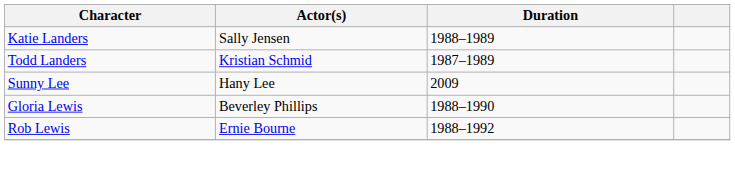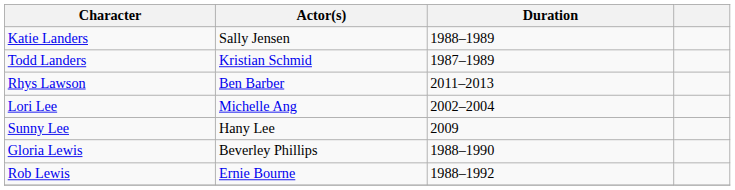 <table class="wikitable">
 <tr>
 <th scope="col" width="230">Character</th>
 <th scope="col" width="230">Actor(s)</th>
 <th scope="col" width="270">Duration</th>
 <th scope="col" width="55"></th>
 </tr>
 <tr>
 <td><a href='#'>Katie Landers</a></td>
 <td>Sally Jensen</td>
 <td>1988–1989</td>
 <td></td>
 </tr>
 <tr>
 <td><a href='#'>Todd Landers</a></td>
 <td><a href='#'>Kristian Schmid</a></td>
 <td>1987–1989</td>
+<td></td>
+</tr>
+<tr>
+<td><a href='#'>Rhys Lawson</a></td>
+<td><a href='#'>Ben Barber</a></td>
+<td>2011–2013</td>
+<td></td>
+</tr>
+<tr>
+<td><a href='#'>Lori Lee</a></td>
+<td><a href='#'>Michelle Ang</a></td>
+<td>2002–2004</td>
 <td></td>
 </tr>
 <tr>
 <td><a href='#'>Sunny Lee</a></td>
 <td>Hany Lee</td>
 <td>2009</td>
 <td></td>
 </tr>
 <tr>
 <td><a href='#'>Gloria Lewis</a></td>
 <td>Beverley Phillips</td>
 <td>1988–1990</td>
 <td></td>
 </tr>
 <tr>
 <td><a href='#'>Rob Lewis</a></td>
 <td><a href='#'>Ernie Bourne</a></td>
 <td>1988–1992</td>
 <td></td>
 </tr>
 <tr>
 </tr>
 </table>
